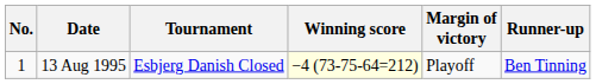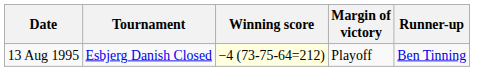 <table class="wikitable" style="font-size:95%;">
 <tr>
-<th>No.</th>
 <th>Date</th>
 <th>Tournament</th>
 <th>Winning score</th>
 <th>Margin of<br>victory</th>
 <th>Runner-up</th>
 </tr>
 <tr>
-<td align=center>1</td>
 <td align=right>13 Aug 1995</td>
 <td><a href='#'>Esbjerg Danish Closed</a></td>
 <td style="background: lightyellow;">−4 (73-75-64=212)</td>
 <td>Playoff</td>
 <td> <a href='#'>Ben Tinning</a></td>
 </tr>
 </table>
